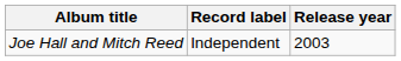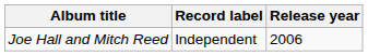 <table class="wikitable">
 <tr>
 <th>Album title</th>
 <th>Record label</th>
 <th>Release year</th>
 </tr>
 <tr>
 <td><em>Joe Hall and Mitch Reed</em></td>
 <td>Independent</td>
-<td>2003</td>
+<td>2006</td>
 </tr>
 </table>
